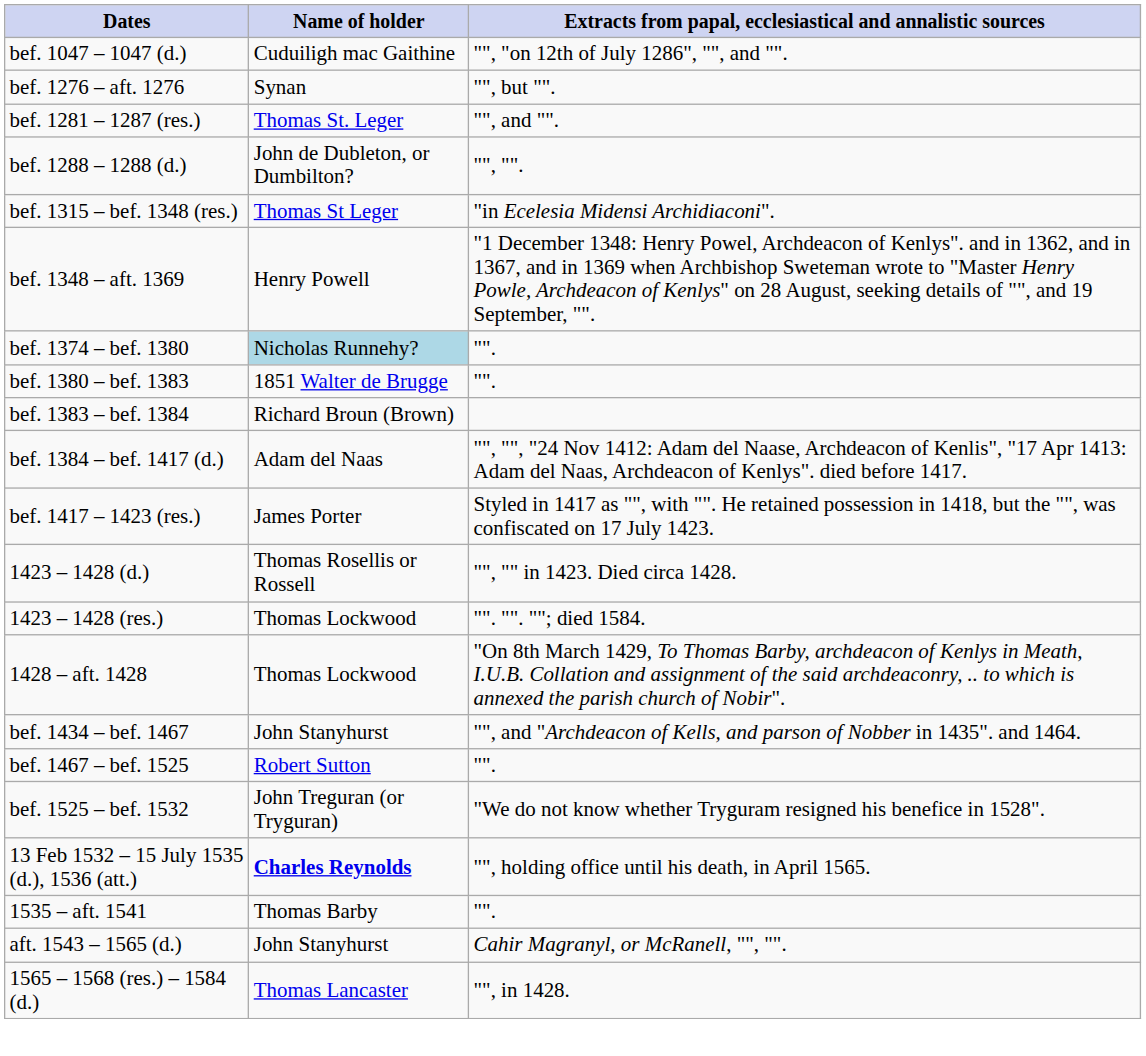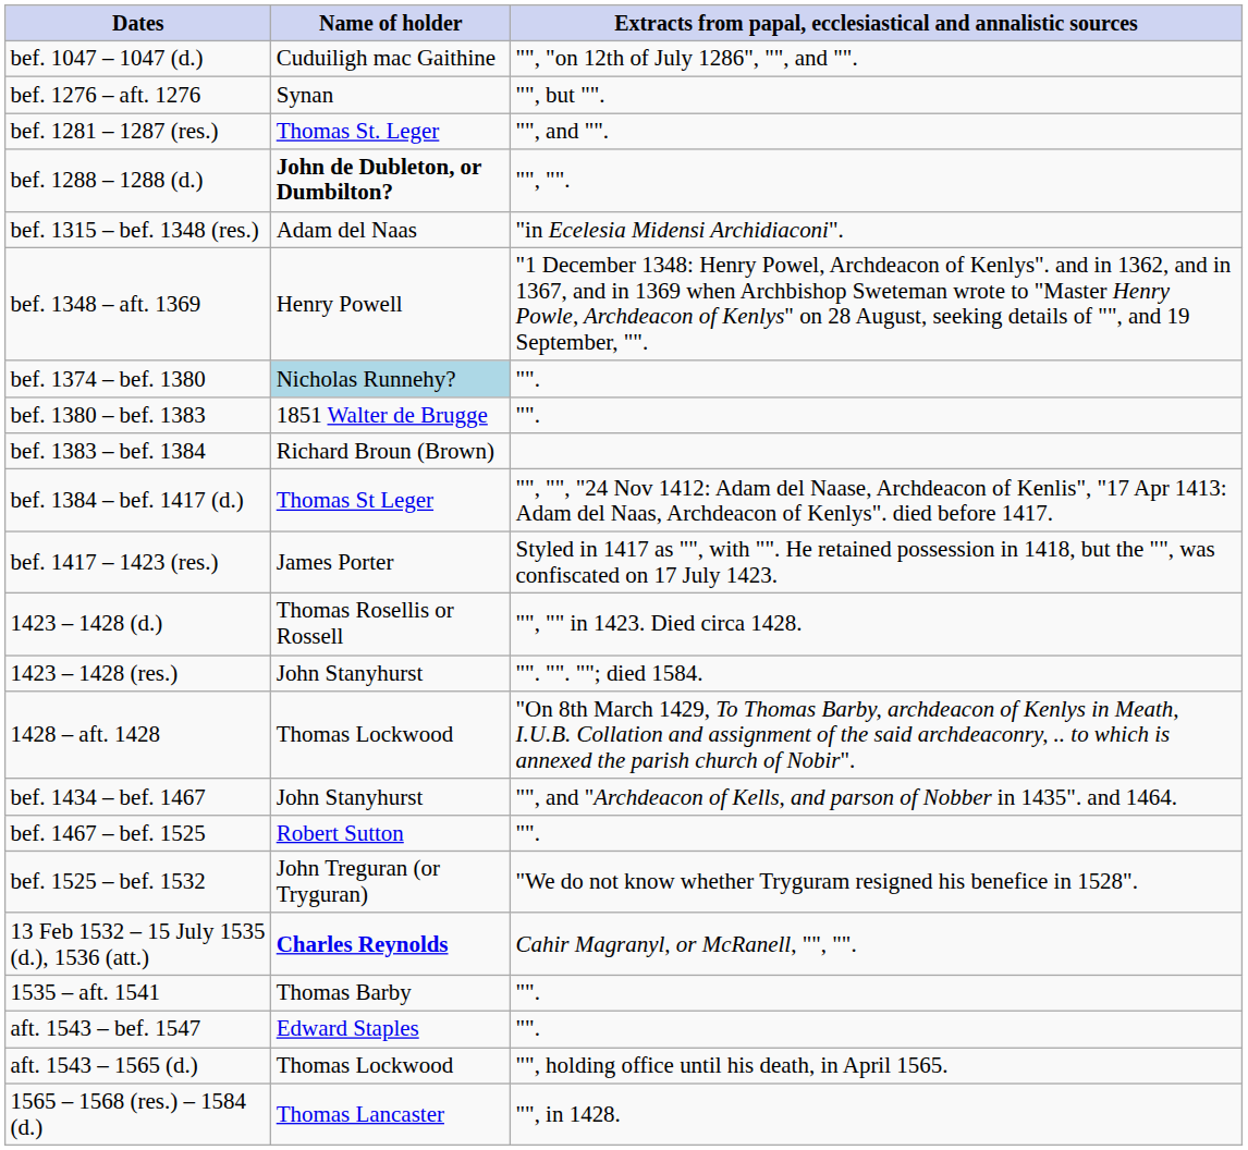 <table class="wikitable">
 <tr>
 <th scope="col" style="background: #CED4F2; width: 20%; font-size: 95%;">Dates</th>
 <th scope="col" style="background: #CED4F2; width: 18%; font-size: 95%">Name of holder</th>
 <th scope="col" style="background: #CED4F2; width: 55%; font-size: 95%;">Extracts from papal, ecclesiastical and annalistic sources</th>
 </tr>
 <tr>
 <td>bef. 1047 – 1047 (d.)</td>
 <td>Cuduiligh mac Gaithine</td>
 <td>"", "on 12th of July 1286", "", and "".</td>
 </tr>
 <tr>
 <td>bef. 1276 – aft. 1276</td>
 <td>Synan</td>
 <td>"", but "".</td>
 </tr>
 <tr>
 <td>bef. 1281 – 1287 (res.)</td>
 <td><a href='#'>Thomas St. Leger</a></td>
 <td>"",  and "".</td>
 </tr>
 <tr>
 <td>bef. 1288 – 1288 (d.)</td>
-<td>John de Dubleton, or Dumbilton?</td>
+<td><strong>John de Dubleton, or Dumbilton?</strong></td>
 <td>"", "".</td>
 </tr>
 <tr>
 <td>bef. 1315 – bef. 1348 (res.)</td>
-<td><a href='#'>Thomas St Leger</a></td>
+<td>Adam del Naas</td>
 <td>"in <em>Ecelesia Midensi Archidiaconi</em>".</td>
 </tr>
 <tr>
 <td>bef. 1348 – aft. 1369</td>
 <td>Henry Powell</td>
 <td>"1 December 1348: Henry Powel, Archdeacon of Kenlys". and in 1362, and in 1367, and in 1369 when Archbishop Sweteman wrote to "Master <em>Henry Powle, Archdeacon of Kenlys</em>" on 28 August, seeking details of "", and 19 September, "".</td>
 </tr>
 <tr>
 <td>bef. 1374 – bef. 1380</td>
 <td style="background: lightblue;">Nicholas Runnehy?</td>
 <td>"".</td>
 </tr>
 <tr>
 <td>bef. 1380 – bef. 1383</td>
 <td Cotton, Volume 3>1851 <a href='#'>Walter de Brugge</a></td>
 <td>"".</td>
 </tr>
 <tr>
 <td>bef. 1383 – bef. 1384</td>
 <td>Richard Broun (Brown)</td>
 <td></td>
 </tr>
 <tr>
 <td>bef. 1384 – bef. 1417 (d.)</td>
-<td>Adam del Naas</td>
+<td><a href='#'>Thomas St Leger</a></td>
 <td>"", "", "24 Nov 1412: Adam del Naase, Archdeacon of Kenlis", "17 Apr 1413: Adam del Naas, Archdeacon of Kenlys". died before 1417.</td>
 </tr>
 <tr>
 <td>bef. 1417 – 1423 (res.)</td>
 <td>James Porter</td>
 <td>Styled in 1417 as "", with "". He retained possession in 1418, but the "", was confiscated on 17 July 1423.</td>
 </tr>
 <tr>
 <td>1423 – 1428 (d.)</td>
 <td>Thomas Rosellis or Rossell</td>
 <td>"", "" in 1423. Died circa 1428.</td>
 </tr>
 <tr>
 <td>1423 – 1428 (res.)</td>
-<td>Thomas Lockwood</td>
+<td>John Stanyhurst</td>
 <td>"". "". ""; died 1584.</td>
 </tr>
 <tr>
 <td>1428 – aft. 1428</td>
 <td>Thomas Lockwood</td>
 <td>"On 8th March 1429, <em>To Thomas Barby, archdeacon of Kenlys in Meath, I.U.B. Collation and assignment of the said archdeaconry, .. to which is annexed the parish church of Nobir</em>".</td>
 </tr>
 <tr>
 <td>bef. 1434 – bef. 1467</td>
 <td>John Stanyhurst</td>
 <td>"", and "<em>Archdeacon of Kells, and parson of Nobber</em> in 1435". and 1464.</td>
 </tr>
 <tr>
 <td>bef. 1467 – bef. 1525</td>
 <td><a href='#'>Robert Sutton</a></td>
 <td>"".</td>
 </tr>
 <tr>
 <td>bef. 1525 – bef. 1532</td>
 <td>John Treguran (or Tryguran)</td>
 <td>"We do not know whether Tryguram resigned his benefice in 1528".</td>
 </tr>
 <tr>
 <td>13 Feb 1532 – 15 July 1535 (d.), 1536 (att.)</td>
 <td><strong><a href='#'>Charles Reynolds</a></strong></td>
-<td>"", holding office until his death, in April 1565.</td>
+<td><em>Cahir Magranyl, or McRanell</em>, "", "".</td>
 </tr>
 <tr>
 <td>1535 – aft. 1541</td>
 <td>Thomas Barby</td>
 <td>"".</td>
 </tr>
 <tr>
+<td>aft. 1543 – bef. 1547</td>
+<td><a href='#'>Edward Staples</a></td>
+<td>"".</td>
+</tr>
+<tr>
 <td>aft. 1543 – 1565 (d.)</td>
-<td>John Stanyhurst</td>
-<td><em>Cahir Magranyl, or McRanell</em>, "", "".</td>
+<td>Thomas Lockwood</td>
+<td>"", holding office until his death, in April 1565.</td>
 </tr>
 <tr>
 <td>1565 – 1568 (res.) – 1584 (d.)</td>
 <td><a href='#'>Thomas Lancaster</a></td>
 <td>"", in 1428.</td>
 </tr>
 </table>
